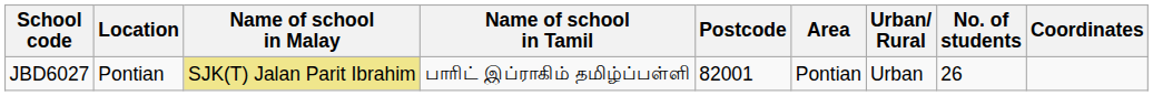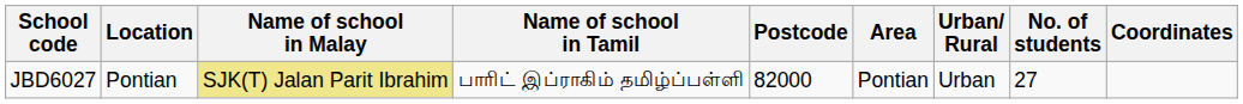 <table class="wikitable sortable">
 <tr>
 <th>School<br>code</th>
 <th>Location</th>
 <th>Name of school<br>in Malay</th>
 <th>Name of school<br>in Tamil</th>
 <th>Postcode</th>
 <th>Area</th>
 <th>Urban/<br>Rural</th>
 <th>No. of<br>students</th>
 <th>Coordinates</th>
 </tr>
 <tr>
 <td>JBD6027</td>
 <td>Pontian</td>
 <td style="background: khaki;">SJK(T) Jalan Parit Ibrahim</td>
 <td>பாரிட் இப்ராகிம் தமிழ்ப்பள்ளி</td>
-<td>82001</td>
+<td>82000</td>
 <td>Pontian</td>
 <td>Urban</td>
-<td>26</td>
+<td>27</td>
 <td></td>
 </tr>
 </table>
